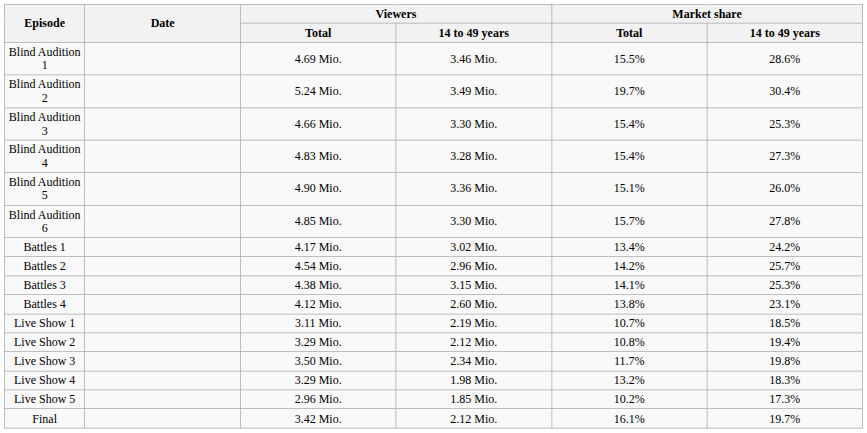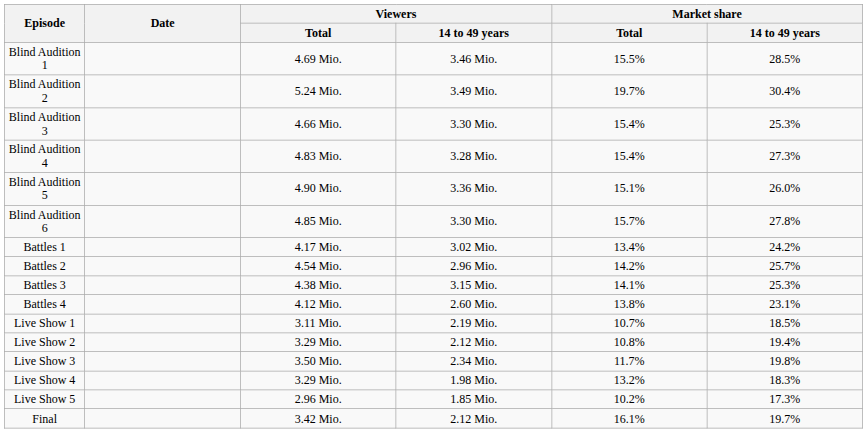 <table class="wikitable sortable" style="text-align:center">
 <tr class="hintergrundfarbe5">
 <th rowspan=2 width="100px">Episode</th>
 <th width="200" rowspan=2>Date</th>
 <th colspan=2 width="400px">Viewers</th>
 <th colspan=2 width="400px">Market share</th>
 </tr>
 <tr>
 <th width="200px">Total</th>
 <th width="200px">14 to 49 years</th>
 <th width="200px">Total</th>
 <th width="200px">14 to 49 years</th>
 </tr>
 <tr>
 <td>Blind Audition 1</td>
 <td> </td>
 <td>4.69 Mio.</td>
 <td>3.46 Mio.</td>
 <td>15.5%</td>
-<td>28.6%</td>
+<td>28.5%</td>
 </tr>
 <tr>
 <td>Blind Audition 2</td>
 <td> </td>
 <td>5.24 Mio.</td>
 <td>3.49 Mio.</td>
 <td>19.7%</td>
 <td>30.4%</td>
 </tr>
 <tr>
 <td>Blind Audition 3</td>
 <td> </td>
 <td>4.66 Mio.</td>
 <td>3.30 Mio.</td>
 <td>15.4%</td>
 <td>25.3%</td>
 </tr>
 <tr>
 <td>Blind Audition 4</td>
 <td> </td>
 <td>4.83 Mio.</td>
 <td>3.28 Mio.</td>
 <td>15.4%</td>
 <td>27.3%</td>
 </tr>
 <tr>
 <td>Blind Audition 5</td>
 <td> </td>
 <td>4.90 Mio.</td>
 <td>3.36 Mio.</td>
 <td>15.1%</td>
 <td>26.0%</td>
 </tr>
 <tr>
 <td>Blind Audition 6</td>
 <td> </td>
 <td>4.85 Mio.</td>
 <td>3.30 Mio.</td>
 <td>15.7%</td>
 <td>27.8%</td>
 </tr>
 <tr>
 <td>Battles 1</td>
 <td> </td>
 <td>4.17 Mio.</td>
 <td>3.02 Mio.</td>
 <td>13.4%</td>
 <td>24.2%</td>
 </tr>
 <tr>
 <td>Battles 2</td>
 <td> </td>
 <td>4.54 Mio.</td>
 <td>2.96 Mio.</td>
 <td>14.2%</td>
 <td>25.7%</td>
 </tr>
 <tr>
 <td>Battles 3</td>
 <td> </td>
 <td>4.38 Mio.</td>
 <td>3.15 Mio.</td>
 <td>14.1%</td>
 <td>25.3%</td>
 </tr>
 <tr>
 <td>Battles 4</td>
 <td> </td>
 <td>4.12 Mio.</td>
 <td>2.60 Mio.</td>
 <td>13.8%</td>
 <td>23.1%</td>
 </tr>
 <tr>
 <td>Live Show 1</td>
 <td> </td>
 <td>3.11 Mio.</td>
 <td>2.19 Mio.</td>
 <td>10.7%</td>
 <td>18.5%</td>
 </tr>
 <tr>
 <td>Live Show 2</td>
 <td> </td>
 <td>3.29 Mio.</td>
 <td>2.12 Mio.</td>
 <td>10.8%</td>
 <td>19.4%</td>
 </tr>
 <tr>
 <td>Live Show 3</td>
 <td> </td>
 <td>3.50 Mio.</td>
 <td>2.34 Mio.</td>
 <td>11.7%</td>
 <td>19.8%</td>
 </tr>
 <tr>
 <td>Live Show 4</td>
 <td> </td>
 <td>3.29 Mio.</td>
 <td>1.98 Mio.</td>
 <td>13.2%</td>
 <td>18.3%</td>
 </tr>
 <tr>
 <td>Live Show 5</td>
 <td> </td>
 <td>2.96 Mio.</td>
 <td>1.85 Mio.</td>
 <td>10.2%</td>
 <td>17.3%</td>
 </tr>
 <tr>
 <td>Final</td>
 <td> </td>
 <td>3.42 Mio.</td>
 <td>2.12 Mio.</td>
 <td>16.1%</td>
 <td>19.7%</td>
 </tr>
 </table>
